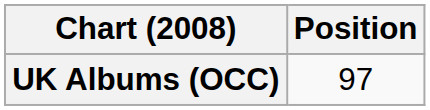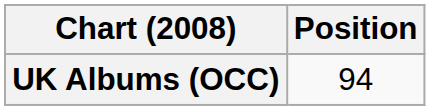 <table class="wikitable plainrowheaders" style="text-align:center">
 <tr>
 <th scope="col">Chart (2008)</th>
 <th scope="col">Position</th>
 </tr>
 <tr>
 <th scope="row">UK Albums (OCC)</th>
-<td>97</td>
+<td>94</td>
 </tr>
 </table>
